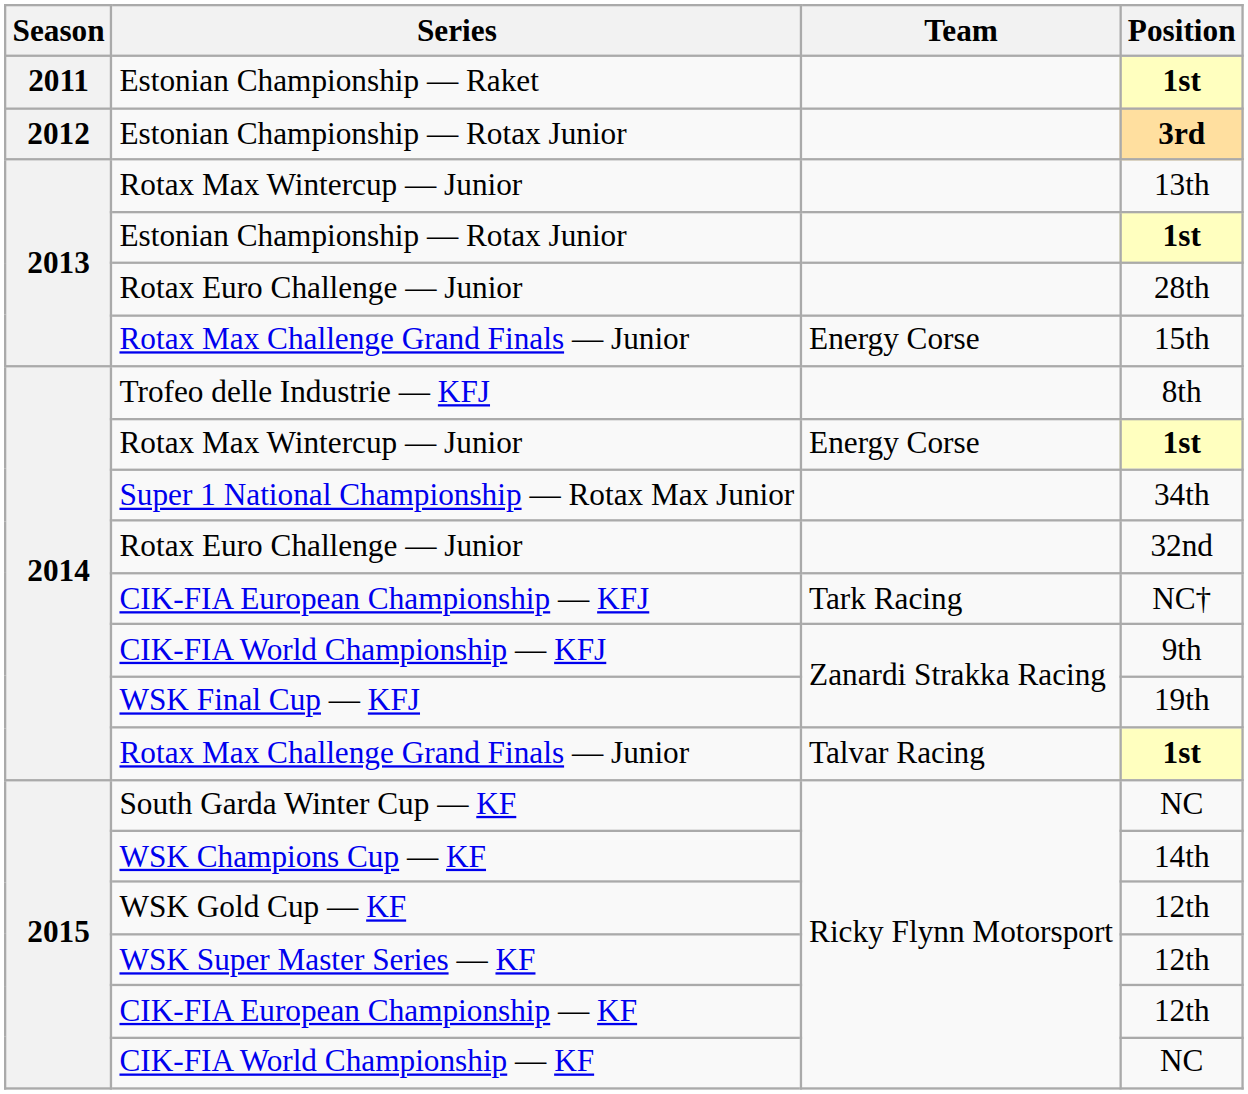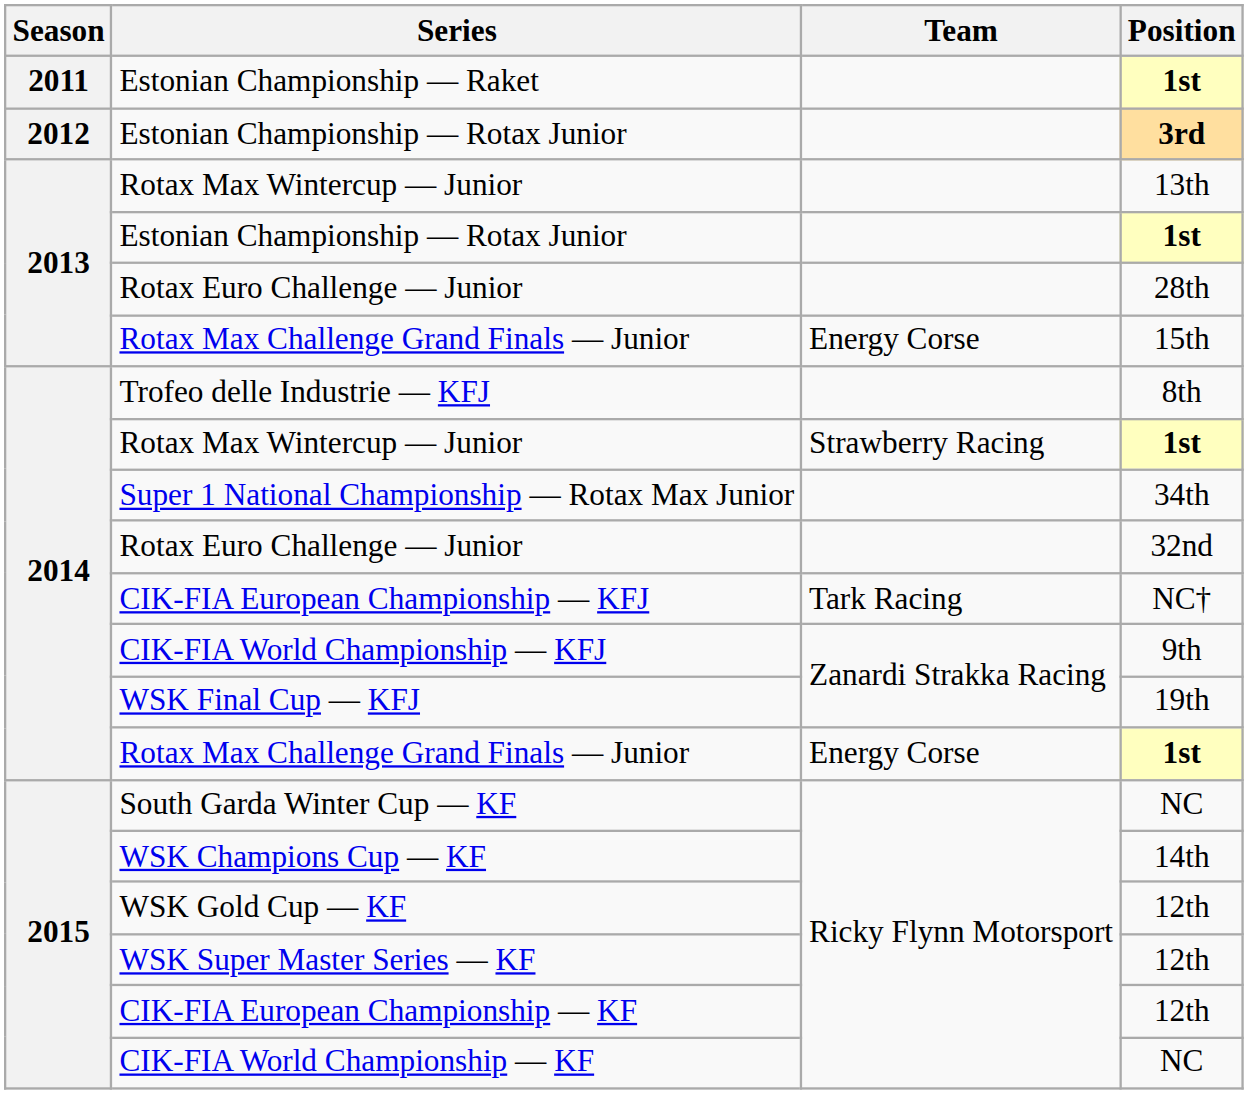 <table class="wikitable" style="font-size: 85%; text-align:center">
 <tr>
 <th>Season</th>
 <th>Series</th>
 <th>Team</th>
 <th>Position</th>
 </tr>
 <tr>
 <th>2011</th>
 <td align="left">Estonian Championship — Raket</td>
 <td align="left"></td>
 <td style="background:#FFFFBF;"><strong>1st</strong></td>
 </tr>
 <tr>
 <th>2012</th>
 <td align="left">Estonian Championship — Rotax Junior</td>
 <td align="left"></td>
 <td style="background:#FFDF9F;"><strong>3rd</strong></td>
 </tr>
 <tr>
 <th rowspan="4">2013</th>
 <td align="left">Rotax Max Wintercup — Junior</td>
 <td align="left"></td>
 <td>13th</td>
 </tr>
 <tr>
 <td align="left">Estonian Championship — Rotax Junior</td>
 <td align="left"></td>
 <td style="background:#FFFFBF;"><strong>1st</strong></td>
 </tr>
 <tr>
 <td align="left">Rotax Euro Challenge — Junior</td>
 <td align="left"></td>
 <td>28th</td>
 </tr>
 <tr>
 <td align="left"><a href='#'>Rotax Max Challenge Grand Finals</a> — Junior</td>
 <td align="left">Energy Corse</td>
 <td>15th</td>
 </tr>
 <tr>
 <th rowspan="8">2014</th>
 <td align="left">Trofeo delle Industrie — <a href='#'>KFJ</a></td>
 <td align="left"></td>
 <td>8th</td>
 </tr>
 <tr>
 <td align="left">Rotax Max Wintercup — Junior</td>
-<td align="left">Energy Corse</td>
+<td align="left">Strawberry Racing</td>
 <td style="background:#FFFFBF;"><strong>1st</strong></td>
 </tr>
 <tr>
 <td align="left"><a href='#'>Super 1 National Championship</a> — Rotax Max Junior</td>
 <td align="left"></td>
 <td>34th</td>
 </tr>
 <tr>
 <td align="left">Rotax Euro Challenge — Junior</td>
 <td align="left"></td>
 <td>32nd</td>
 </tr>
 <tr>
 <td align="left"><a href='#'>CIK-FIA European Championship</a> — <a href='#'>KFJ</a></td>
 <td align="left">Tark Racing</td>
 <td>NC†</td>
 </tr>
 <tr>
 <td align="left"><a href='#'>CIK-FIA World Championship</a> — <a href='#'>KFJ</a></td>
 <td rowspan="2" align="left">Zanardi Strakka Racing</td>
 <td>9th</td>
 </tr>
 <tr>
 <td align="left"><a href='#'>WSK Final Cup</a> — <a href='#'>KFJ</a></td>
 <td>19th</td>
 </tr>
 <tr>
 <td align="left"><a href='#'>Rotax Max Challenge Grand Finals</a> — Junior</td>
-<td align="left">Talvar Racing</td>
+<td align="left">Energy Corse</td>
 <td style="background:#FFFFBF;"><strong>1st</strong></td>
 </tr>
 <tr>
 <th rowspan="6">2015</th>
 <td align="left">South Garda Winter Cup — <a href='#'>KF</a></td>
 <td rowspan="6"  align="left">Ricky Flynn Motorsport</td>
 <td>NC</td>
 </tr>
 <tr>
 <td align="left"><a href='#'>WSK Champions Cup</a> — <a href='#'>KF</a></td>
 <td>14th</td>
 </tr>
 <tr>
 <td align="left">WSK Gold Cup — <a href='#'>KF</a></td>
 <td>12th</td>
 </tr>
 <tr>
 <td align="left"><a href='#'>WSK Super Master Series</a> — <a href='#'>KF</a></td>
 <td>12th</td>
 </tr>
 <tr>
 <td align="left"><a href='#'>CIK-FIA European Championship</a> — <a href='#'>KF</a></td>
 <td>12th</td>
 </tr>
 <tr>
 <td align="left"><a href='#'>CIK-FIA World Championship</a> — <a href='#'>KF</a></td>
 <td>NC</td>
 </tr>
 </table>
